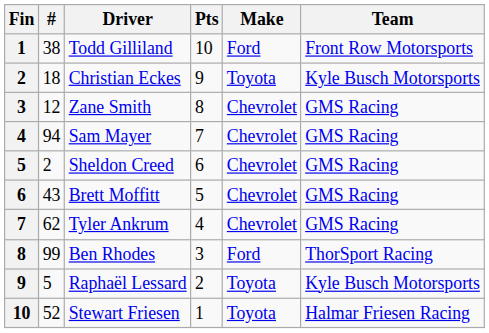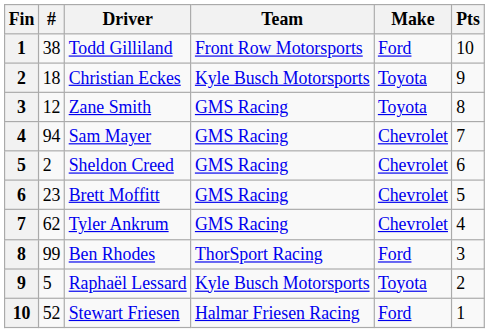 <table class="wikitable" style="font-size:95%">
 <tr>
 <th>Fin</th>
 <th>#</th>
 <th>Driver</th>
+<th>Team</th>
+<th>Make</th>
 <th>Pts</th>
-<th>Make</th>
-<th>Team</th>
 </tr>
 <tr>
 <th>1</th>
 <td>38</td>
 <td><a href='#'>Todd Gilliland</a></td>
+<td><a href='#'>Front Row Motorsports</a></td>
+<td><a href='#'>Ford</a></td>
 <td>10</td>
-<td><a href='#'>Ford</a></td>
-<td><a href='#'>Front Row Motorsports</a></td>
 </tr>
 <tr>
 <th>2</th>
 <td>18</td>
 <td><a href='#'>Christian Eckes</a></td>
+<td><a href='#'>Kyle Busch Motorsports</a></td>
+<td><a href='#'>Toyota</a></td>
 <td>9</td>
-<td><a href='#'>Toyota</a></td>
-<td><a href='#'>Kyle Busch Motorsports</a></td>
 </tr>
 <tr>
 <th>3</th>
 <td>12</td>
 <td><a href='#'>Zane Smith</a></td>
+<td><a href='#'>GMS Racing</a></td>
+<td><a href='#'>Toyota</a></td>
 <td>8</td>
-<td><a href='#'>Chevrolet</a></td>
-<td><a href='#'>GMS Racing</a></td>
 </tr>
 <tr>
 <th>4</th>
 <td>94</td>
 <td><a href='#'>Sam Mayer</a></td>
+<td><a href='#'>GMS Racing</a></td>
+<td><a href='#'>Chevrolet</a></td>
 <td>7</td>
-<td><a href='#'>Chevrolet</a></td>
-<td><a href='#'>GMS Racing</a></td>
 </tr>
 <tr>
 <th>5</th>
 <td>2</td>
 <td><a href='#'>Sheldon Creed</a></td>
+<td><a href='#'>GMS Racing</a></td>
+<td><a href='#'>Chevrolet</a></td>
 <td>6</td>
-<td><a href='#'>Chevrolet</a></td>
-<td><a href='#'>GMS Racing</a></td>
 </tr>
 <tr>
 <th>6</th>
-<td>43</td>
+<td>23</td>
 <td><a href='#'>Brett Moffitt</a></td>
+<td><a href='#'>GMS Racing</a></td>
+<td><a href='#'>Chevrolet</a></td>
 <td>5</td>
-<td><a href='#'>Chevrolet</a></td>
-<td><a href='#'>GMS Racing</a></td>
 </tr>
 <tr>
 <th>7</th>
 <td>62</td>
 <td><a href='#'>Tyler Ankrum</a></td>
+<td><a href='#'>GMS Racing</a></td>
+<td><a href='#'>Chevrolet</a></td>
 <td>4</td>
-<td><a href='#'>Chevrolet</a></td>
-<td><a href='#'>GMS Racing</a></td>
 </tr>
 <tr>
 <th>8</th>
 <td>99</td>
 <td><a href='#'>Ben Rhodes</a></td>
+<td><a href='#'>ThorSport Racing</a></td>
+<td><a href='#'>Ford</a></td>
 <td>3</td>
-<td><a href='#'>Ford</a></td>
-<td><a href='#'>ThorSport Racing</a></td>
 </tr>
 <tr>
 <th>9</th>
 <td>5</td>
 <td><a href='#'>Raphaël Lessard</a></td>
+<td><a href='#'>Kyle Busch Motorsports</a></td>
+<td><a href='#'>Toyota</a></td>
 <td>2</td>
-<td><a href='#'>Toyota</a></td>
-<td><a href='#'>Kyle Busch Motorsports</a></td>
 </tr>
 <tr>
 <th>10</th>
 <td>52</td>
 <td><a href='#'>Stewart Friesen</a></td>
+<td><a href='#'>Halmar Friesen Racing</a></td>
+<td><a href='#'>Ford</a></td>
 <td>1</td>
-<td><a href='#'>Toyota</a></td>
-<td><a href='#'>Halmar Friesen Racing</a></td>
 </tr>
 </table>
